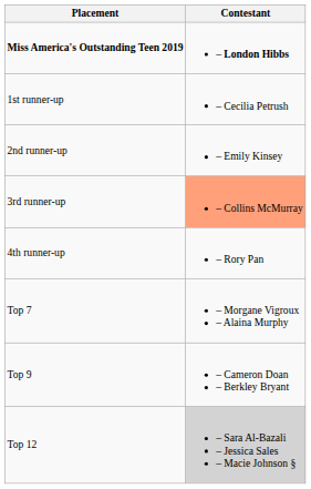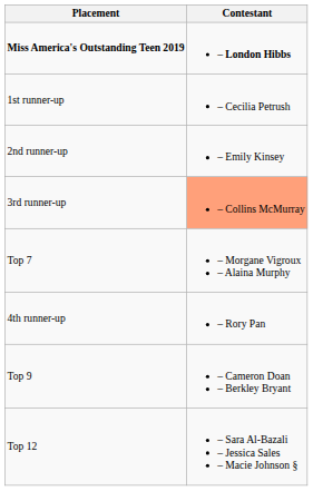 <table class="wikitable sortable" style="font-size: 95%;">
 <tr>
 <th>Placement</th>
 <th>Contestant</th>
 </tr>
 <tr>
 <td><strong>Miss America's Outstanding Teen 2019</strong></td>
 <td><br><ul><li><strong></strong> – <strong>London Hibbs</strong></li></ul></td>
 </tr>
 <tr>
 <td>1st runner-up</td>
 <td><br><ul><li> – Cecilia Petrush</li></ul></td>
 </tr>
 <tr>
 <td>2nd runner-up</td>
 <td><br><ul><li> – Emily Kinsey</li></ul></td>
 </tr>
 <tr>
 <td>3rd runner-up</td>
 <td style="background: lightsalmon;"><br><ul><li> – Collins McMurray</li></ul></td>
 </tr>
 <tr>
+<td>Top 7</td>
+<td><br><ul><li> – Morgane Vigroux</li><li> – Alaina Murphy</li></ul></td>
+</tr>
+<tr>
 <td>4th runner-up</td>
 <td><br><ul><li> – Rory Pan</li></ul></td>
-</tr>
-<tr>
-<td>Top 7</td>
-<td><br><ul><li> – Morgane Vigroux</li><li> – Alaina Murphy</li></ul></td>
 </tr>
 <tr>
 <td>Top 9</td>
 <td><br><ul><li> – Cameron Doan</li><li> – Berkley Bryant</li></ul></td>
 </tr>
 <tr>
 <td>Top 12</td>
-<td style="background: lightgrey;"><br><ul><li> – Sara Al-Bazali</li><li> – Jessica Sales</li><li> – Macie Johnson §</li></ul></td>
+<td><br><ul><li> – Sara Al-Bazali</li><li> – Jessica Sales</li><li> – Macie Johnson §</li></ul></td>
 </tr>
 </table>
